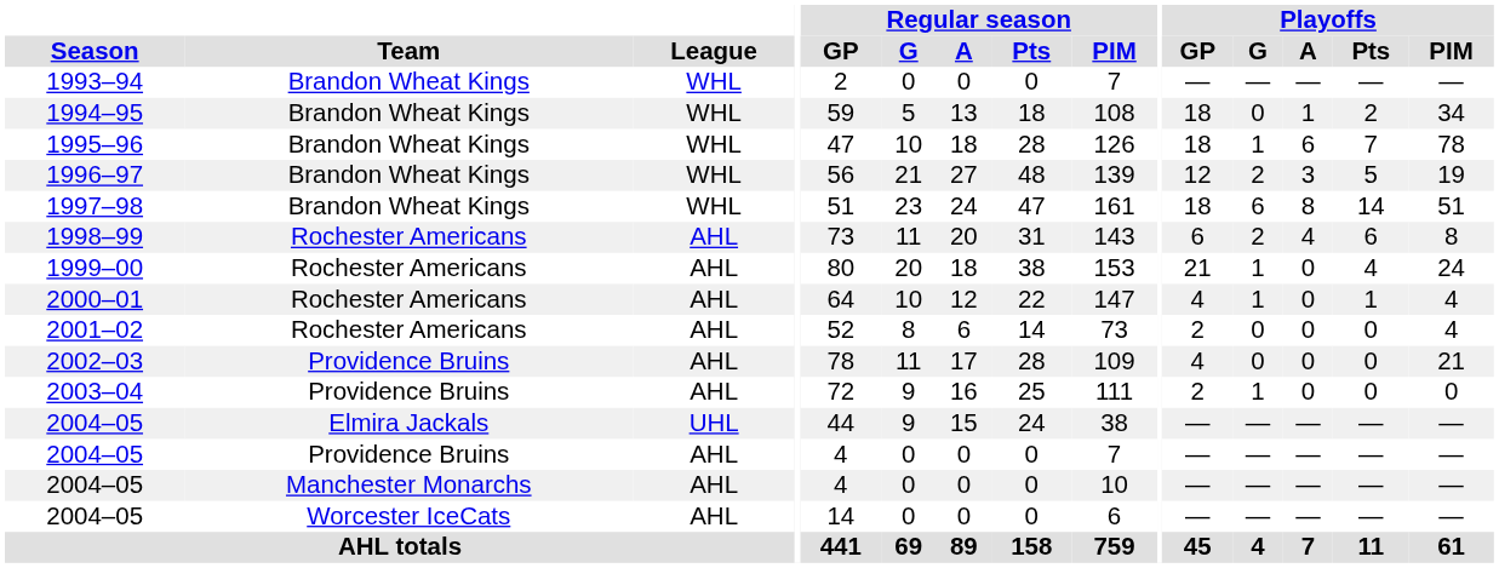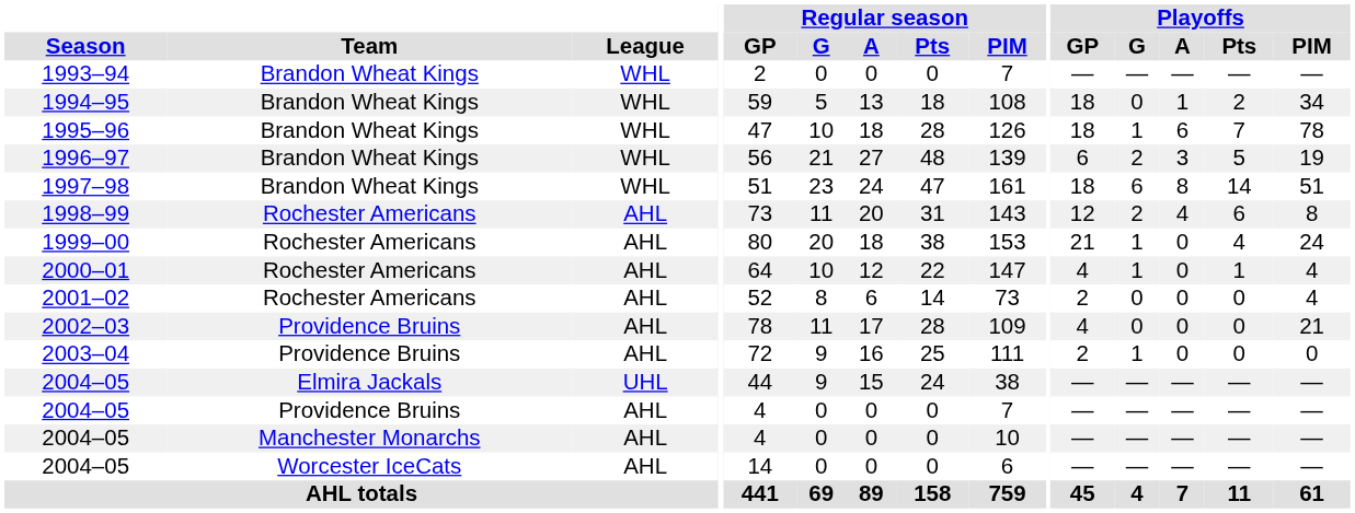 <table border="0" cellpadding="1" cellspacing="0" style="text-align:center; width:60em">
 <tr bgcolor="#e0e0e0">
 <th colspan="3" bgcolor="#ffffff"></th>
 <th rowspan="99" bgcolor="#ffffff"></th>
 <th colspan="5"><a href='#'>Regular season</a></th>
 <th rowspan="99" bgcolor="#ffffff"></th>
 <th colspan="5"><a href='#'>Playoffs</a></th>
 </tr>
 <tr bgcolor="#e0e0e0">
 <th><a href='#'>Season</a></th>
 <th>Team</th>
 <th>League</th>
 <th>GP</th>
 <th><a href='#'>G</a></th>
 <th><a href='#'>A</a></th>
 <th><a href='#'>Pts</a></th>
 <th><a href='#'>PIM</a></th>
 <th>GP</th>
 <th>G</th>
 <th>A</th>
 <th>Pts</th>
 <th>PIM</th>
 </tr>
 <tr>
 <td><a href='#'>1993–94</a></td>
 <td><a href='#'>Brandon Wheat Kings</a></td>
 <td><a href='#'>WHL</a></td>
 <td>2</td>
 <td>0</td>
 <td>0</td>
 <td>0</td>
 <td>7</td>
 <td>—</td>
 <td>—</td>
 <td>—</td>
 <td>—</td>
 <td>—</td>
 </tr>
 <tr bgcolor="#f0f0f0">
 <td><a href='#'>1994–95</a></td>
 <td>Brandon Wheat Kings</td>
 <td>WHL</td>
 <td>59</td>
 <td>5</td>
 <td>13</td>
 <td>18</td>
 <td>108</td>
 <td>18</td>
 <td>0</td>
 <td>1</td>
 <td>2</td>
 <td>34</td>
 </tr>
 <tr>
 <td><a href='#'>1995–96</a></td>
 <td>Brandon Wheat Kings</td>
 <td>WHL</td>
 <td>47</td>
 <td>10</td>
 <td>18</td>
 <td>28</td>
 <td>126</td>
 <td>18</td>
 <td>1</td>
 <td>6</td>
 <td>7</td>
 <td>78</td>
 </tr>
 <tr bgcolor="#f0f0f0">
 <td><a href='#'>1996–97</a></td>
 <td>Brandon Wheat Kings</td>
 <td>WHL</td>
 <td>56</td>
 <td>21</td>
 <td>27</td>
 <td>48</td>
 <td>139</td>
-<td>12</td>
+<td>6</td>
 <td>2</td>
 <td>3</td>
 <td>5</td>
 <td>19</td>
 </tr>
 <tr>
 <td><a href='#'>1997–98</a></td>
 <td>Brandon Wheat Kings</td>
 <td>WHL</td>
 <td>51</td>
 <td>23</td>
 <td>24</td>
 <td>47</td>
 <td>161</td>
 <td>18</td>
 <td>6</td>
 <td>8</td>
 <td>14</td>
 <td>51</td>
 </tr>
 <tr bgcolor="#f0f0f0">
 <td><a href='#'>1998–99</a></td>
 <td><a href='#'>Rochester Americans</a></td>
 <td><a href='#'>AHL</a></td>
 <td>73</td>
 <td>11</td>
 <td>20</td>
 <td>31</td>
 <td>143</td>
-<td>6</td>
+<td>12</td>
 <td>2</td>
 <td>4</td>
 <td>6</td>
 <td>8</td>
 </tr>
 <tr>
 <td><a href='#'>1999–00</a></td>
 <td>Rochester Americans</td>
 <td>AHL</td>
 <td>80</td>
 <td>20</td>
 <td>18</td>
 <td>38</td>
 <td>153</td>
 <td>21</td>
 <td>1</td>
 <td>0</td>
 <td>4</td>
 <td>24</td>
 </tr>
 <tr bgcolor="#f0f0f0">
 <td><a href='#'>2000–01</a></td>
 <td>Rochester Americans</td>
 <td>AHL</td>
 <td>64</td>
 <td>10</td>
 <td>12</td>
 <td>22</td>
 <td>147</td>
 <td>4</td>
 <td>1</td>
 <td>0</td>
 <td>1</td>
 <td>4</td>
 </tr>
 <tr>
 <td><a href='#'>2001–02</a></td>
 <td>Rochester Americans</td>
 <td>AHL</td>
 <td>52</td>
 <td>8</td>
 <td>6</td>
 <td>14</td>
 <td>73</td>
 <td>2</td>
 <td>0</td>
 <td>0</td>
 <td>0</td>
 <td>4</td>
 </tr>
 <tr bgcolor="#f0f0f0">
 <td><a href='#'>2002–03</a></td>
 <td><a href='#'>Providence Bruins</a></td>
 <td>AHL</td>
 <td>78</td>
 <td>11</td>
 <td>17</td>
 <td>28</td>
 <td>109</td>
 <td>4</td>
 <td>0</td>
 <td>0</td>
 <td>0</td>
 <td>21</td>
 </tr>
 <tr>
 <td><a href='#'>2003–04</a></td>
 <td>Providence Bruins</td>
 <td>AHL</td>
 <td>72</td>
 <td>9</td>
 <td>16</td>
 <td>25</td>
 <td>111</td>
 <td>2</td>
 <td>1</td>
 <td>0</td>
 <td>0</td>
 <td>0</td>
 </tr>
 <tr bgcolor="#f0f0f0">
 <td><a href='#'>2004–05</a></td>
 <td><a href='#'>Elmira Jackals</a></td>
 <td><a href='#'>UHL</a></td>
 <td>44</td>
 <td>9</td>
 <td>15</td>
 <td>24</td>
 <td>38</td>
 <td>—</td>
 <td>—</td>
 <td>—</td>
 <td>—</td>
 <td>—</td>
 </tr>
 <tr>
 <td><a href='#'>2004–05</a></td>
 <td>Providence Bruins</td>
 <td>AHL</td>
 <td>4</td>
 <td>0</td>
 <td>0</td>
 <td>0</td>
 <td>7</td>
 <td>—</td>
 <td>—</td>
 <td>—</td>
 <td>—</td>
 <td>—</td>
 </tr>
 <tr bgcolor="#f0f0f0">
 <td>2004–05</td>
 <td><a href='#'>Manchester Monarchs</a></td>
 <td>AHL</td>
 <td>4</td>
 <td>0</td>
 <td>0</td>
 <td>0</td>
 <td>10</td>
 <td>—</td>
 <td>—</td>
 <td>—</td>
 <td>—</td>
 <td>—</td>
 </tr>
 <tr>
 <td>2004–05</td>
 <td><a href='#'>Worcester IceCats</a></td>
 <td>AHL</td>
 <td>14</td>
 <td>0</td>
 <td>0</td>
 <td>0</td>
 <td>6</td>
 <td>—</td>
 <td>—</td>
 <td>—</td>
 <td>—</td>
 <td>—</td>
 </tr>
 <tr bgcolor="#e0e0e0">
 <th colspan="3">AHL totals</th>
 <th>441</th>
 <th>69</th>
 <th>89</th>
 <th>158</th>
 <th>759</th>
 <th>45</th>
 <th>4</th>
 <th>7</th>
 <th>11</th>
 <th>61</th>
 </tr>
 </table>
